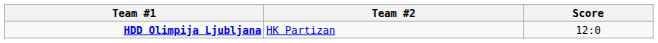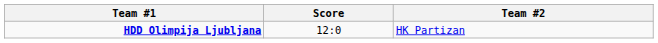 <table class="wikitable" style="text-align: center;">
 <tr>
 <th width=22%>Team #1</th>
+<th width=11%>Score</th>
 <th width=22%>Team #2</th>
-<th width=11%>Score</th>
 </tr>
 <tr>
 <td style="text-align: right;"><strong><a href='#'>HDD Olimpija Ljubljana</a></strong> </td>
+<td>12:0</td>
 <td style="text-align: left;"> <a href='#'>HK Partizan</a></td>
-<td>12:0</td>
 </tr>
 </table>
